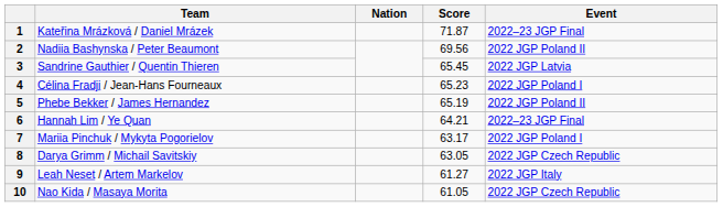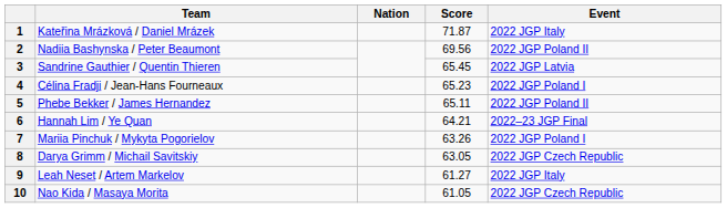 <table class="wikitable sortable" style="text-align:left; width:80%">
 <tr>
 <th scope="col"></th>
 <th scope="col">Team</th>
 <th scope="col">Nation</th>
 <th scope="col">Score</th>
 <th scope="col">Event</th>
 </tr>
 <tr>
 <th scope="row">1</th>
 <td><a href='#'>Kateřina Mrázková</a> / <a href='#'>Daniel Mrázek</a></td>
 <td></td>
 <td style="text-align:center;">71.87</td>
-<td><a href='#'>2022–23 JGP Final</a></td>
+<td><a href='#'>2022 JGP Italy</a></td>
 </tr>
 <tr>
 <th scope="row">2</th>
 <td><a href='#'>Nadiia Bashynska</a> / <a href='#'>Peter Beaumont</a></td>
 <td rowspan="2"></td>
 <td style="text-align:center;">69.56</td>
 <td><a href='#'>2022 JGP Poland II</a></td>
 </tr>
 <tr>
 <th scope="row">3</th>
 <td><a href='#'>Sandrine Gauthier</a> / <a href='#'>Quentin Thieren</a></td>
 <td style="text-align:center;">65.45</td>
 <td><a href='#'>2022 JGP Latvia</a></td>
 </tr>
 <tr>
 <th scope="row">4</th>
 <td><a href='#'>Célina Fradji</a> / Jean-Hans Fourneaux</td>
 <td></td>
 <td style="text-align:center;">65.23</td>
 <td><a href='#'>2022 JGP Poland I</a></td>
 </tr>
 <tr>
 <th scope="row">5</th>
 <td><a href='#'>Phebe Bekker</a> / <a href='#'>James Hernandez</a></td>
 <td></td>
-<td style="text-align:center;">65.19</td>
+<td style="text-align:center;">65.11</td>
 <td><a href='#'>2022 JGP Poland II</a></td>
 </tr>
 <tr>
 <th scope="row">6</th>
 <td><a href='#'>Hannah Lim</a> / <a href='#'>Ye Quan</a></td>
 <td></td>
 <td style="text-align:center;">64.21</td>
 <td><a href='#'>2022–23 JGP Final</a></td>
 </tr>
 <tr>
 <th scope="row">7</th>
 <td><a href='#'>Mariia Pinchuk</a> / <a href='#'>Mykyta Pogorielov</a></td>
 <td></td>
-<td style="text-align:center;">63.17</td>
+<td style="text-align:center;">63.26</td>
 <td><a href='#'>2022 JGP Poland I</a></td>
 </tr>
 <tr>
 <th scope="row">8</th>
 <td><a href='#'>Darya Grimm</a> / <a href='#'>Michail Savitskiy</a></td>
 <td></td>
 <td style="text-align:center;">63.05</td>
 <td><a href='#'>2022 JGP Czech Republic</a></td>
 </tr>
 <tr>
 <th scope="row">9</th>
 <td><a href='#'>Leah Neset</a> / <a href='#'>Artem Markelov</a></td>
 <td></td>
 <td style="text-align:center;">61.27</td>
 <td><a href='#'>2022 JGP Italy</a></td>
 </tr>
 <tr>
 <th scope="row">10</th>
 <td><a href='#'>Nao Kida</a> / <a href='#'>Masaya Morita</a></td>
 <td></td>
 <td style="text-align:center;">61.05</td>
 <td><a href='#'>2022 JGP Czech Republic</a></td>
 </tr>
 </table>
